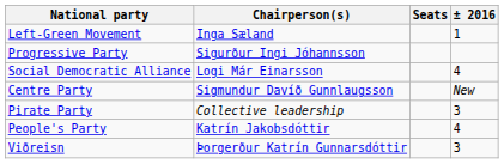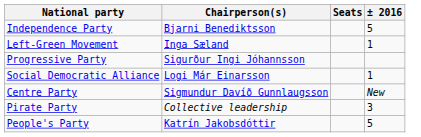 <table class="wikitable">
 <tr>
 <th>National party</th>
 <th>Chairperson(s)</th>
 <th>Seats</th>
 <th>± 2016</th>
+</tr>
+<tr>
+<td> <a href='#'>Independence Party</a></td>
+<td><a href='#'>Bjarni Benediktsson</a></td>
+<td></td>
+<td> 5</td>
 </tr>
 <tr>
 <td> <a href='#'>Left-Green Movement</a></td>
 <td><a href='#'>Inga Sæland</a></td>
 <td></td>
 <td> 1</td>
 </tr>
 <tr>
 <td> <a href='#'>Progressive Party</a></td>
 <td><a href='#'>Sigurður Ingi Jóhannsson</a></td>
 <td></td>
 <td></td>
 </tr>
 <tr>
 <td> <a href='#'>Social Democratic Alliance</a></td>
 <td><a href='#'>Logi Már Einarsson</a></td>
 <td></td>
-<td> 4</td>
+<td> 1</td>
 </tr>
 <tr>
 <td> <a href='#'>Centre Party</a></td>
 <td><a href='#'>Sigmundur Davíð Gunnlaugsson</a></td>
 <td></td>
 <td><em>New</em></td>
 </tr>
 <tr>
 <td> <a href='#'>Pirate Party</a></td>
 <td><em>Collective leadership</em></td>
 <td></td>
 <td> 3</td>
 </tr>
 <tr>
 <td> <a href='#'>People's Party</a></td>
 <td><a href='#'>Katrín Jakobsdóttir</a></td>
 <td></td>
-<td> 4</td>
-</tr>
-<tr>
-<td> <a href='#'>Viðreisn</a></td>
-<td><a href='#'>Þorgerður Katrín Gunnarsdóttir</a></td>
-<td></td>
-<td> 3</td>
+<td> 5</td>
 </tr>
 </table>
